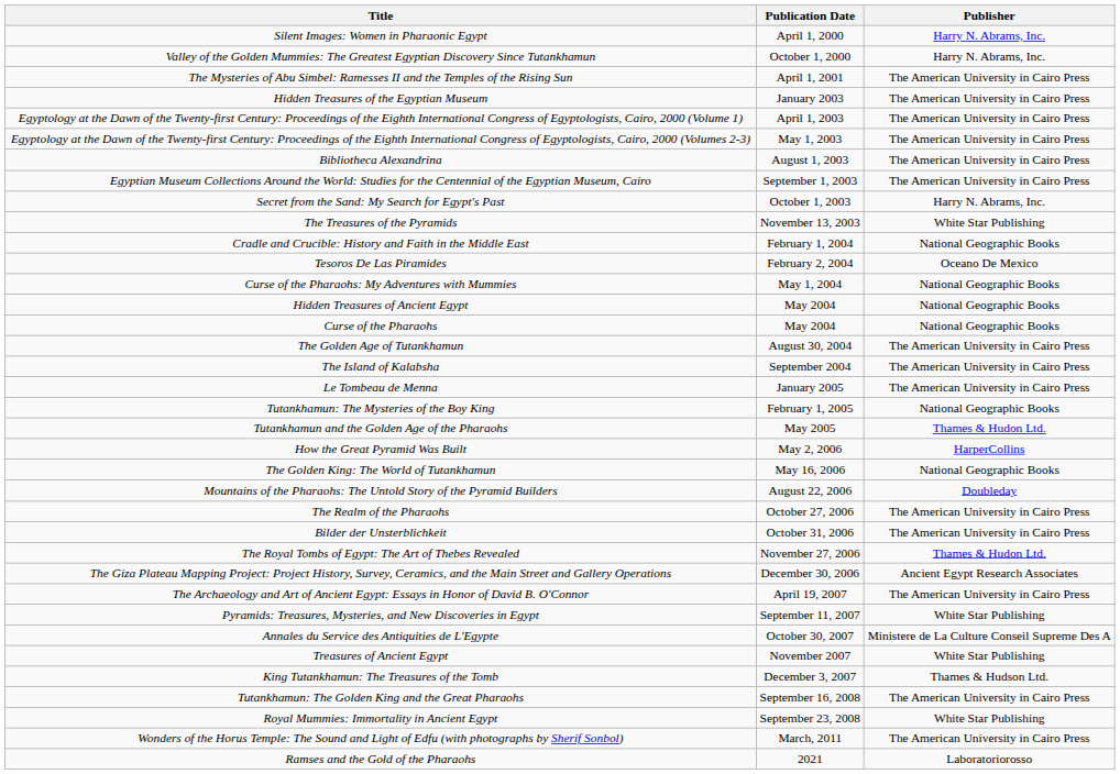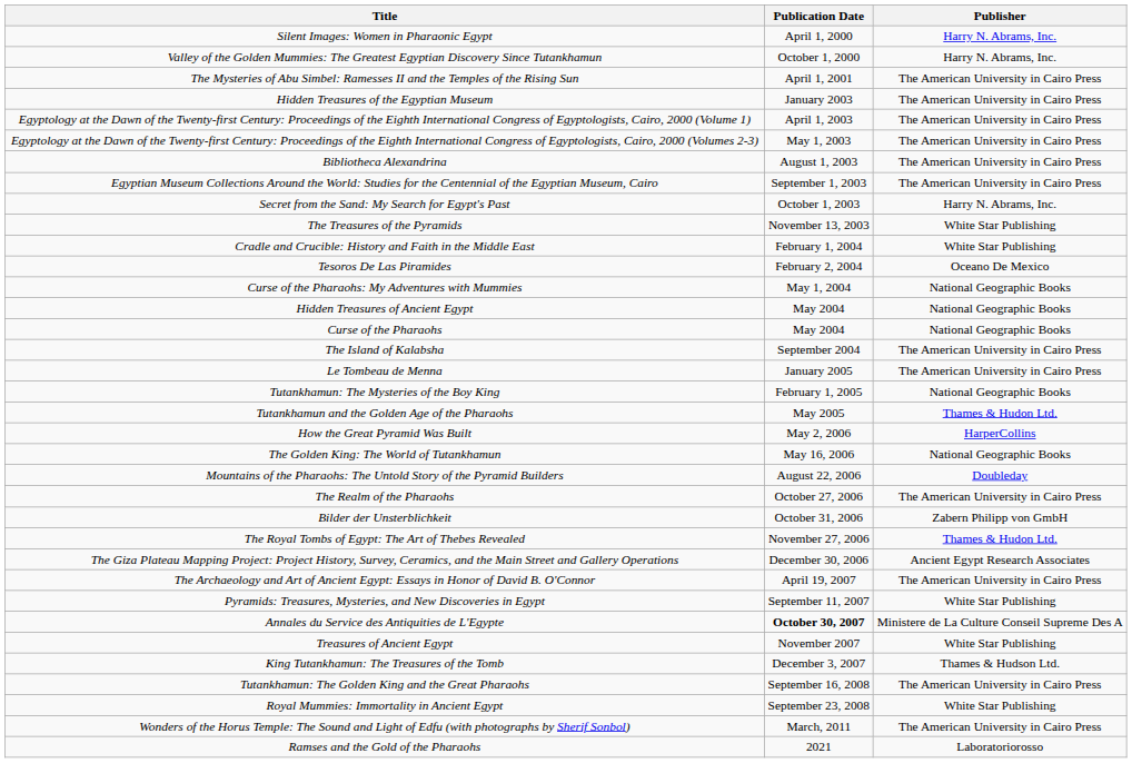 <table class="wikitable" style="text-align:center;font-size:95%" width=85%>
 <tr>
 <th>Title</th>
 <th>Publication Date</th>
 <th>Publisher</th>
 </tr>
 <tr>
 <td><em>Silent Images: Women in Pharaonic Egypt</em></td>
 <td>April 1, 2000</td>
 <td><a href='#'>Harry N. Abrams, Inc.</a></td>
 </tr>
 <tr>
 <td><em>Valley of the Golden Mummies: The Greatest Egyptian Discovery Since Tutankhamun</em></td>
 <td>October 1, 2000</td>
 <td>Harry N. Abrams, Inc.</td>
 </tr>
 <tr>
 <td><em>The Mysteries of Abu Simbel: Ramesses II and the Temples of the Rising Sun</em></td>
 <td>April 1, 2001</td>
 <td>The American University in Cairo Press</td>
 </tr>
 <tr>
 <td><em>Hidden Treasures of the Egyptian Museum</em></td>
 <td>January 2003</td>
 <td>The American University in Cairo Press</td>
 </tr>
 <tr>
 <td><em>Egyptology at the Dawn of the Twenty-first Century: Proceedings of the Eighth International Congress of Egyptologists, Cairo, 2000 (Volume 1)</em></td>
 <td>April 1, 2003</td>
 <td>The American University in Cairo Press</td>
 </tr>
 <tr>
 <td><em>Egyptology at the Dawn of the Twenty-first Century: Proceedings of the Eighth International Congress of Egyptologists, Cairo, 2000 (Volumes 2-3)</em></td>
 <td>May 1, 2003</td>
 <td>The American University in Cairo Press</td>
 </tr>
 <tr>
 <td><em>Bibliotheca Alexandrina</em></td>
 <td>August 1, 2003</td>
 <td>The American University in Cairo Press</td>
 </tr>
 <tr>
 <td><em>Egyptian Museum Collections Around the World: Studies for the Centennial of the Egyptian Museum, Cairo</em></td>
 <td>September 1, 2003</td>
 <td>The American University in Cairo Press</td>
 </tr>
 <tr>
 <td><em>Secret from the Sand: My Search for Egypt's Past</em></td>
 <td>October 1, 2003</td>
 <td>Harry N. Abrams, Inc.</td>
 </tr>
 <tr>
 <td><em>The Treasures of the Pyramids</em></td>
 <td>November 13, 2003</td>
 <td>White Star Publishing</td>
 </tr>
 <tr>
 <td><em>Cradle and Crucible: History and Faith in the Middle East</em></td>
 <td>February 1, 2004</td>
-<td>National Geographic Books</td>
+<td>White Star Publishing</td>
 </tr>
 <tr>
 <td><em>Tesoros De Las Piramides</em></td>
 <td>February 2, 2004</td>
 <td>Oceano De Mexico</td>
 </tr>
 <tr>
 <td><em>Curse of the Pharaohs: My Adventures with Mummies</em></td>
 <td>May 1, 2004</td>
 <td>National Geographic Books</td>
 </tr>
 <tr>
 <td><em>Hidden Treasures of Ancient Egypt</em></td>
 <td>May 2004</td>
 <td>National Geographic Books</td>
 </tr>
 <tr>
 <td><em>Curse of the Pharaohs</em></td>
 <td>May 2004</td>
 <td>National Geographic Books</td>
-</tr>
-<tr>
-<td><em>The Golden Age of Tutankhamun</em></td>
-<td>August 30, 2004</td>
-<td>The American University in Cairo Press</td>
 </tr>
 <tr>
 <td><em>The Island of Kalabsha</em></td>
 <td>September 2004</td>
 <td>The American University in Cairo Press</td>
 </tr>
 <tr>
 <td><em>Le Tombeau de Menna</em></td>
 <td>January 2005</td>
 <td>The American University in Cairo Press</td>
 </tr>
 <tr>
 <td><em>Tutankhamun: The Mysteries of the Boy King</em></td>
 <td>February 1, 2005</td>
 <td>National Geographic Books</td>
 </tr>
 <tr>
 <td><em>Tutankhamun and the Golden Age of the Pharaohs</em></td>
 <td>May 2005</td>
 <td><a href='#'>Thames & Hudon Ltd.</a></td>
 </tr>
 <tr>
 <td><em>How the Great Pyramid Was Built</em></td>
 <td>May 2, 2006</td>
 <td><a href='#'>HarperCollins</a></td>
 </tr>
 <tr>
 <td><em>The Golden King: The World of Tutankhamun</em></td>
 <td>May 16, 2006</td>
 <td>National Geographic Books</td>
 </tr>
 <tr>
 <td><em>Mountains of the Pharaohs: The Untold Story of the Pyramid Builders</em></td>
 <td>August 22, 2006</td>
 <td><a href='#'>Doubleday</a></td>
 </tr>
 <tr>
 <td><em>The Realm of the Pharaohs</em></td>
 <td>October 27, 2006</td>
 <td>The American University in Cairo Press</td>
 </tr>
 <tr>
 <td><em>Bilder der Unsterblichkeit</em></td>
 <td>October 31, 2006</td>
-<td>The American University in Cairo Press</td>
+<td>Zabern Philipp von GmbH</td>
 </tr>
 <tr>
 <td><em>The Royal Tombs of Egypt: The Art of Thebes Revealed</em></td>
 <td>November 27, 2006</td>
 <td><a href='#'>Thames & Hudon Ltd.</a></td>
 </tr>
 <tr>
 <td><em>The Giza Plateau Mapping Project: Project History, Survey, Ceramics, and the Main Street and Gallery Operations</em></td>
 <td>December 30, 2006</td>
 <td>Ancient Egypt Research Associates</td>
 </tr>
 <tr>
 <td><em>The Archaeology and Art of Ancient Egypt: Essays in Honor of David B. O'Connor</em></td>
 <td>April 19, 2007</td>
 <td>The American University in Cairo Press</td>
 </tr>
 <tr>
 <td><em>Pyramids: Treasures, Mysteries, and New Discoveries in Egypt</em></td>
 <td>September 11, 2007</td>
 <td>White Star Publishing</td>
 </tr>
 <tr>
 <td><em>Annales du Service des Antiquities de L'Egypte</em></td>
-<td>October 30, 2007</td>
+<td><strong>October 30, 2007</strong></td>
 <td>Ministere de La Culture Conseil Supreme Des A</td>
 </tr>
 <tr>
 <td><em>Treasures of Ancient Egypt</em></td>
 <td>November 2007</td>
 <td>White Star Publishing</td>
 </tr>
 <tr>
 <td><em>King Tutankhamun: The Treasures of the Tomb</em></td>
 <td>December 3, 2007</td>
 <td>Thames & Hudson Ltd.</td>
 </tr>
 <tr>
 <td><em>Tutankhamun: The Golden King and the Great Pharaohs</em></td>
 <td>September 16, 2008</td>
 <td>The American University in Cairo Press</td>
 </tr>
 <tr>
 <td><em>Royal Mummies: Immortality in Ancient Egypt</em></td>
 <td>September 23, 2008</td>
 <td>White Star Publishing</td>
 </tr>
 <tr>
 <td><em>Wonders of the Horus Temple: The Sound and Light of Edfu (with photographs by <a href='#'>Sherif Sonbol</a>)</em></td>
 <td>March, 2011</td>
 <td>The American University in Cairo Press</td>
 </tr>
 <tr>
 <td><em>Ramses and the Gold of the Pharaohs</em></td>
 <td>2021</td>
 <td>Laboratoriorosso</td>
 </tr>
 </table>
